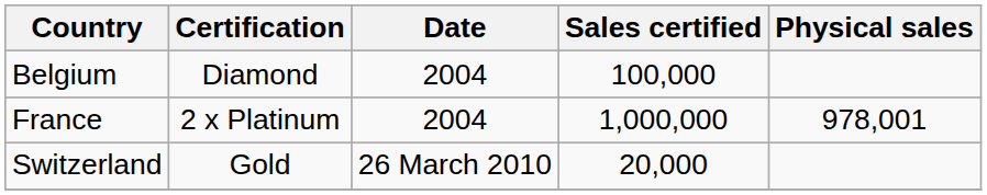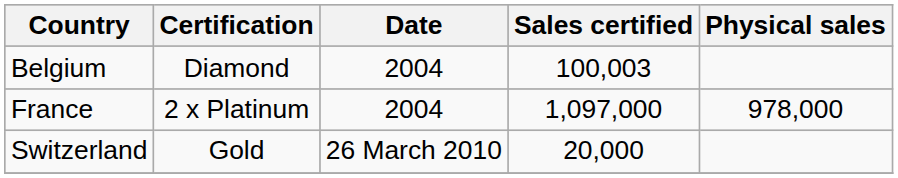 <table class="wikitable sortable">
 <tr>
 <th>Country</th>
 <th>Certification</th>
 <th>Date</th>
 <th>Sales certified</th>
 <th>Physical sales</th>
 </tr>
 <tr>
 <td>Belgium</td>
 <td align="center">Diamond</td>
 <td align="center">2004</td>
-<td align="center">100,000</td>
+<td align="center">100,003</td>
 <td align="center"></td>
 </tr>
 <tr>
 <td>France</td>
 <td align="center">2 x Platinum</td>
 <td align="center">2004</td>
-<td align="center">1,000,000</td>
-<td align="center">978,001</td>
+<td align="center">1,097,000</td>
+<td align="center">978,000</td>
 </tr>
 <tr>
 <td>Switzerland</td>
 <td align="center">Gold</td>
 <td align="center">26 March 2010</td>
 <td align="center">20,000</td>
 <td align="center"></td>
 </tr>
 <tr>
 </tr>
 </table>
